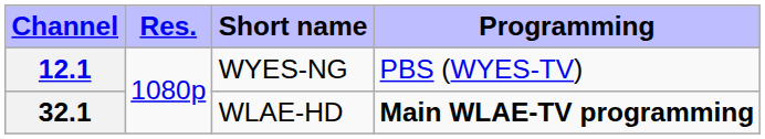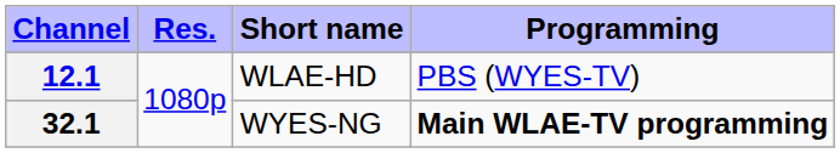 <table class="wikitable">
 <tr>
 <th style="background-color: #bdbdff" scope="col"><a href='#'>Channel</a></th>
 <th style="background-color: #bdbdff" scope="col"><a href='#'>Res.</a></th>
 <th style="background-color: #bdbdff" scope="col">Short name</th>
 <th style="background-color: #bdbdff" scope="col">Programming</th>
 </tr>
 <tr>
 <th scope="row"><a href='#'>12.1</a></th>
 <td rowspan="2"><a href='#'>1080p</a></td>
-<td>WYES-NG</td>
+<td>WLAE-HD</td>
 <td><a href='#'>PBS</a> (<a href='#'>WYES-TV</a>)</td>
 </tr>
 <tr>
 <th scope="row">32.1</th>
-<td>WLAE-HD</td>
+<td>WYES-NG</td>
 <td><strong>Main WLAE-TV programming</strong></td>
 </tr>
 </table>
